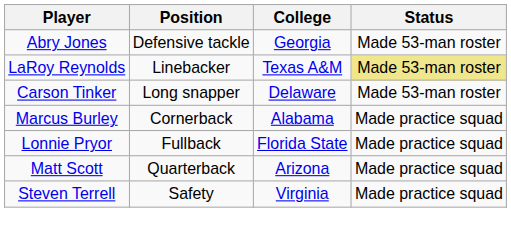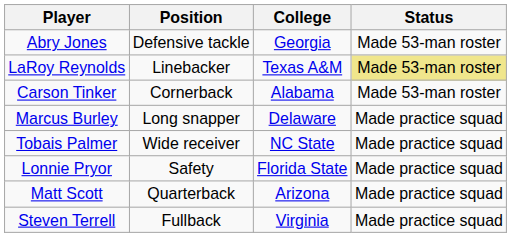 <table class="wikitable" style="font-size: 95%;">
 <tr>
 <th>Player</th>
 <th>Position</th>
 <th>College</th>
 <th>Status</th>
 </tr>
 <tr>
 <td align="center"><a href='#'>Abry Jones</a></td>
 <td align="center">Defensive tackle</td>
 <td align="center"><a href='#'>Georgia</a></td>
 <td align="center">Made 53-man roster</td>
 </tr>
 <tr>
 <td align="center"><a href='#'>LaRoy Reynolds</a></td>
 <td align="center">Linebacker</td>
 <td align="center"><a href='#'>Texas A&M</a></td>
 <td align="center" style="background: khaki;">Made 53-man roster</td>
 </tr>
 <tr>
 <td align="center"><a href='#'>Carson Tinker</a></td>
-<td align="center">Long snapper</td>
-<td align="center"><a href='#'>Delaware</a></td>
+<td align="center">Cornerback</td>
+<td align="center"><a href='#'>Alabama</a></td>
 <td align="center">Made 53-man roster</td>
 </tr>
 <tr>
 <td align="center"><a href='#'>Marcus Burley</a></td>
-<td align="center">Cornerback</td>
-<td align="center"><a href='#'>Alabama</a></td>
+<td align="center">Long snapper</td>
+<td align="center"><a href='#'>Delaware</a></td>
+<td align="center">Made practice squad</td>
+</tr>
+<tr>
+<td align="center"><a href='#'>Tobais Palmer</a></td>
+<td align="center">Wide receiver</td>
+<td align="center"><a href='#'>NC State</a></td>
 <td align="center">Made practice squad</td>
 </tr>
 <tr>
 <td align="center"><a href='#'>Lonnie Pryor</a></td>
-<td align="center">Fullback</td>
+<td align="center">Safety</td>
 <td align="center"><a href='#'>Florida State</a></td>
 <td align="center">Made practice squad</td>
 </tr>
 <tr>
 <td align="center"><a href='#'>Matt Scott</a></td>
 <td align="center">Quarterback</td>
 <td align="center"><a href='#'>Arizona</a></td>
 <td align="center">Made practice squad</td>
 </tr>
 <tr>
 <td align="center"><a href='#'>Steven Terrell</a></td>
-<td align="center">Safety</td>
+<td align="center">Fullback</td>
 <td align="center"><a href='#'>Virginia</a></td>
 <td align="center">Made practice squad</td>
 </tr>
 </table>
